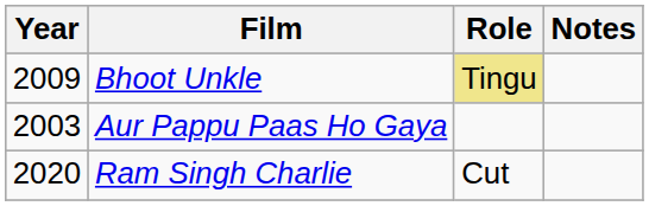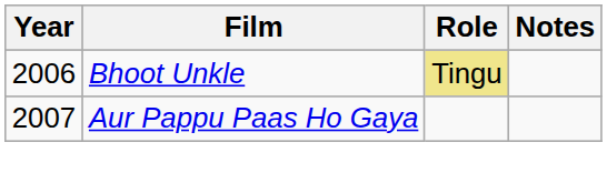 <table class="wikitable sortable">
 <tr>
 <th scope="col">Year</th>
 <th scope="col">Film</th>
 <th scope="col">Role</th>
 <th scope="col">Notes</th>
 </tr>
 <tr>
-<td>2009</td>
+<td>2006</td>
 <td><em><a href='#'>Bhoot Unkle</a></em></td>
 <td style="background: khaki;">Tingu</td>
 <td></td>
 </tr>
 <tr>
-<td>2003</td>
+<td>2007</td>
 <td><em><a href='#'>Aur Pappu Paas Ho Gaya</a></em></td>
 <td></td>
 <td></td>
 </tr>
-<tr>
-<td>2020</td>
-<td><em><a href='#'>Ram Singh Charlie</a></em></td>
-<td>Cut</td>
-<td></td>
-</tr>
 </table>
